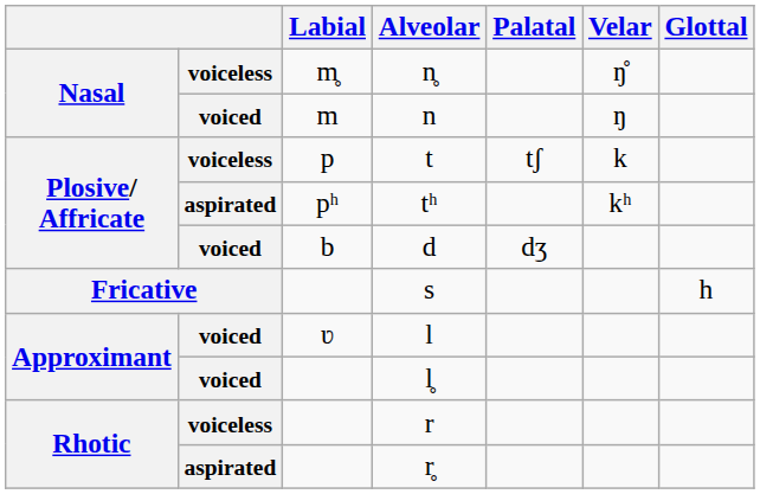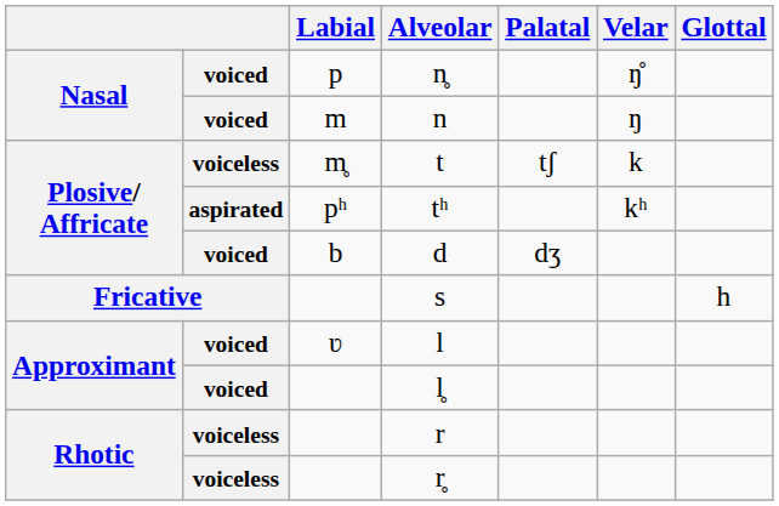 <table class="wikitable" style="text-align:center">
 <tr>
 <th colspan="2"></th>
 <th><a href='#'>Labial</a></th>
 <th><a href='#'>Alveolar</a></th>
 <th><a href='#'>Palatal</a></th>
 <th><a href='#'>Velar</a></th>
 <th><a href='#'>Glottal</a></th>
 </tr>
 <tr>
 <th rowspan="2"><a href='#'>Nasal</a></th>
-<th><small>voiceless</small></th>
-<td>m̥</td>
+<th><small>voiced</small></th>
+<td>p</td>
 <td>n̥</td>
 <td></td>
 <td>ŋ̊</td>
 <td></td>
 </tr>
 <tr>
 <th><small>voiced</small></th>
 <td>m</td>
 <td>n</td>
 <td></td>
 <td>ŋ</td>
 <td></td>
 </tr>
 <tr>
 <th rowspan="3"><a href='#'>Plosive</a>/<br><a href='#'>Affricate</a></th>
 <th><small>voiceless</small></th>
-<td>p</td>
+<td>m̥</td>
 <td>t</td>
 <td>tʃ</td>
 <td>k</td>
 <td></td>
 </tr>
 <tr>
 <th><small>aspirated</small></th>
 <td>pʰ</td>
 <td>tʰ</td>
 <td></td>
 <td>kʰ</td>
 <td></td>
 </tr>
 <tr>
 <th><small>voiced</small></th>
 <td>b</td>
 <td>d</td>
 <td>dʒ</td>
 <td></td>
 <td></td>
 </tr>
 <tr>
 <th colspan="2"><a href='#'>Fricative</a></th>
 <td></td>
 <td>s</td>
 <td></td>
 <td></td>
 <td>h</td>
 </tr>
 <tr>
 <th rowspan="2"><a href='#'>Approximant</a></th>
 <th><small>voiced</small></th>
 <td>ʋ</td>
 <td>l</td>
 <td></td>
 <td></td>
 <td></td>
 </tr>
 <tr>
 <th><small>voiced</small></th>
 <td></td>
 <td>l̥</td>
 <td></td>
 <td></td>
 <td></td>
 </tr>
 <tr>
 <th rowspan="2"><a href='#'>Rhotic</a></th>
 <th><small>voiceless</small></th>
 <td></td>
 <td>r</td>
 <td></td>
 <td></td>
 <td></td>
 </tr>
 <tr>
-<th><small>aspirated</small></th>
+<th><small>voiceless</small></th>
 <td></td>
 <td>r̥</td>
 <td></td>
 <td></td>
 <td></td>
 </tr>
 </table>
